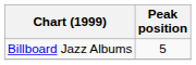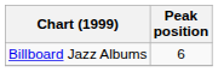 <table class="wikitable">
 <tr>
 <th>Chart (1999)</th>
 <th>Peak<br>position</th>
 </tr>
 <tr>
 <td><a href='#'>Billboard</a> Jazz Albums</td>
-<td align=center>5</td>
+<td align=center>6</td>
 </tr>
 <tr>
 </tr>
 </table>
